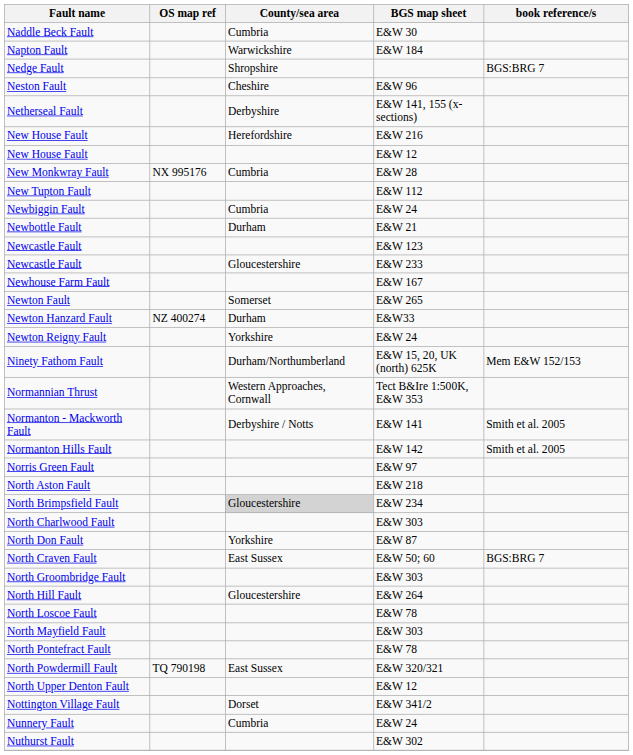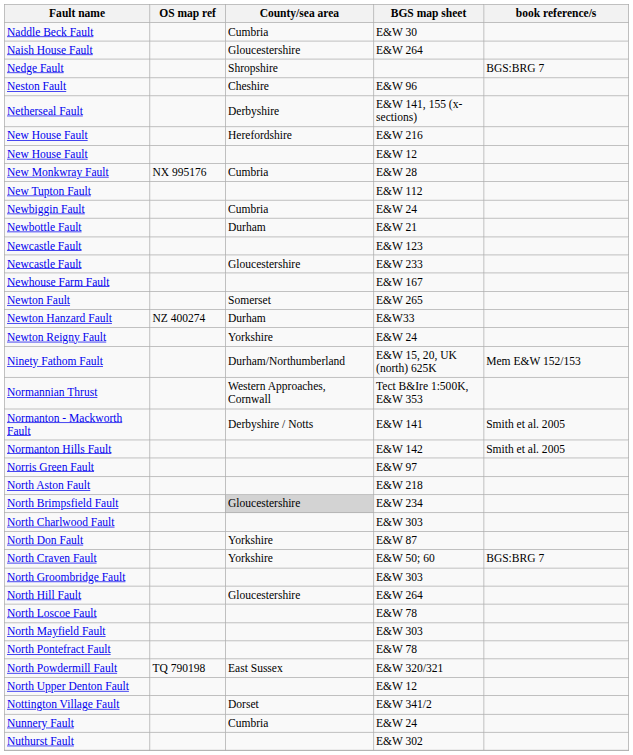 <table class="wikitable">
 <tr>
 <th width="200pt">Fault name</th>
 <th width="100pt">OS map ref</th>
 <th width="200pt">County/sea area</th>
 <th width="150pt">BGS map sheet</th>
 <th width="200pt">book reference/s</th>
 </tr>
 <tr>
 <td><a href='#'>Naddle Beck Fault</a></td>
 <td></td>
 <td>Cumbria</td>
 <td>E&W 30</td>
 <td></td>
 </tr>
 <tr>
-<td><a href='#'>Napton Fault</a></td>
+<td><a href='#'>Naish House Fault</a></td>
 <td></td>
-<td>Warwickshire</td>
-<td>E&W 184</td>
+<td>Gloucestershire</td>
+<td>E&W 264</td>
 <td></td>
 </tr>
 <tr>
 <td><a href='#'>Nedge Fault</a></td>
 <td></td>
 <td>Shropshire</td>
 <td></td>
 <td>BGS:BRG 7</td>
 </tr>
 <tr>
 <td><a href='#'>Neston Fault</a></td>
 <td></td>
 <td>Cheshire</td>
 <td>E&W 96</td>
 <td></td>
 </tr>
 <tr>
 <td><a href='#'>Netherseal Fault</a></td>
 <td></td>
 <td>Derbyshire</td>
 <td>E&W 141, 155 (x-sections)</td>
 <td></td>
 </tr>
 <tr>
 <td><a href='#'>New House Fault</a></td>
 <td></td>
 <td>Herefordshire</td>
 <td>E&W 216</td>
 <td></td>
 </tr>
 <tr>
 <td><a href='#'>New House Fault</a></td>
 <td></td>
 <td></td>
 <td>E&W 12</td>
 <td></td>
 </tr>
 <tr>
 <td><a href='#'>New Monkwray Fault</a></td>
 <td>NX 995176</td>
 <td>Cumbria</td>
 <td>E&W 28</td>
 <td></td>
 </tr>
 <tr>
 <td><a href='#'>New Tupton Fault</a></td>
 <td></td>
 <td></td>
 <td>E&W 112</td>
 <td></td>
 </tr>
 <tr>
 <td><a href='#'>Newbiggin Fault</a></td>
 <td></td>
 <td>Cumbria</td>
 <td>E&W 24</td>
 <td></td>
 </tr>
 <tr>
 <td><a href='#'>Newbottle Fault</a></td>
 <td></td>
 <td>Durham</td>
 <td>E&W 21</td>
 <td></td>
 </tr>
 <tr>
 <td><a href='#'>Newcastle Fault</a></td>
 <td></td>
 <td></td>
 <td>E&W 123</td>
 <td></td>
 </tr>
 <tr>
 <td><a href='#'>Newcastle Fault</a></td>
 <td></td>
 <td>Gloucestershire</td>
 <td>E&W 233</td>
 <td></td>
 </tr>
 <tr>
 <td><a href='#'>Newhouse Farm Fault</a></td>
 <td></td>
 <td></td>
 <td>E&W 167</td>
 <td></td>
 </tr>
 <tr>
 <td><a href='#'>Newton Fault</a></td>
 <td></td>
 <td>Somerset</td>
 <td>E&W 265</td>
 <td></td>
 </tr>
 <tr>
 <td><a href='#'>Newton Hanzard Fault</a></td>
 <td>NZ 400274</td>
 <td>Durham</td>
 <td>E&W33</td>
 <td></td>
 </tr>
 <tr>
 <td><a href='#'>Newton Reigny Fault</a></td>
 <td></td>
 <td>Yorkshire</td>
 <td>E&W 24</td>
 <td></td>
 </tr>
 <tr>
 <td><a href='#'>Ninety Fathom Fault</a></td>
 <td></td>
 <td>Durham/Northumberland</td>
 <td>E&W 15, 20, UK (north) 625K</td>
 <td>Mem E&W 152/153</td>
 </tr>
 <tr>
 <td><a href='#'>Normannian Thrust</a></td>
 <td></td>
 <td>Western Approaches, Cornwall</td>
 <td>Tect B&Ire 1:500K, E&W 353</td>
 <td></td>
 </tr>
 <tr>
 <td><a href='#'>Normanton - Mackworth Fault</a></td>
 <td></td>
 <td>Derbyshire / Notts</td>
 <td>E&W 141</td>
 <td>Smith et al. 2005</td>
 </tr>
 <tr>
 <td><a href='#'>Normanton Hills Fault</a></td>
 <td></td>
 <td></td>
 <td>E&W 142</td>
 <td>Smith et al. 2005</td>
 </tr>
 <tr>
 <td><a href='#'>Norris Green Fault</a></td>
 <td></td>
 <td></td>
 <td>E&W 97</td>
 <td></td>
 </tr>
 <tr>
 <td><a href='#'>North Aston Fault</a></td>
 <td></td>
 <td></td>
 <td>E&W 218</td>
 <td></td>
 </tr>
 <tr>
 <td><a href='#'>North Brimpsfield Fault</a></td>
 <td></td>
 <td style="background: lightgrey;">Gloucestershire</td>
 <td>E&W 234</td>
 <td></td>
 </tr>
 <tr>
 <td><a href='#'>North Charlwood Fault</a></td>
 <td></td>
 <td></td>
 <td>E&W 303</td>
 <td></td>
 </tr>
 <tr>
 <td><a href='#'>North Don Fault</a></td>
 <td></td>
 <td>Yorkshire</td>
 <td>E&W 87</td>
 <td></td>
 </tr>
 <tr>
 <td><a href='#'>North Craven Fault</a></td>
 <td></td>
-<td>East Sussex</td>
+<td>Yorkshire</td>
 <td>E&W 50; 60</td>
 <td>BGS:BRG 7</td>
 </tr>
 <tr>
 <td><a href='#'>North Groombridge Fault</a></td>
 <td></td>
 <td></td>
 <td>E&W 303</td>
 <td></td>
 </tr>
 <tr>
 <td><a href='#'>North Hill Fault</a></td>
 <td></td>
 <td>Gloucestershire</td>
 <td>E&W 264</td>
 <td></td>
 </tr>
 <tr>
 <td><a href='#'>North Loscoe Fault</a></td>
 <td></td>
 <td></td>
 <td>E&W 78</td>
 <td></td>
 </tr>
 <tr>
 <td><a href='#'>North Mayfield Fault</a></td>
 <td></td>
 <td></td>
 <td>E&W 303</td>
 <td></td>
 </tr>
 <tr>
 <td><a href='#'>North Pontefract Fault</a></td>
 <td></td>
 <td></td>
 <td>E&W 78</td>
 <td></td>
 </tr>
 <tr>
 <td><a href='#'>North Powdermill Fault</a></td>
 <td>TQ 790198</td>
 <td>East Sussex</td>
 <td>E&W 320/321</td>
 <td></td>
 </tr>
 <tr>
 <td><a href='#'>North Upper Denton Fault</a></td>
 <td></td>
 <td></td>
 <td>E&W 12</td>
 <td></td>
 </tr>
 <tr>
 <td><a href='#'>Nottington Village Fault</a></td>
 <td></td>
 <td>Dorset</td>
 <td>E&W 341/2</td>
 <td></td>
 </tr>
 <tr>
 <td><a href='#'>Nunnery Fault</a></td>
 <td></td>
 <td>Cumbria</td>
 <td>E&W 24</td>
 <td></td>
 </tr>
 <tr>
 <td><a href='#'>Nuthurst Fault</a></td>
 <td></td>
 <td></td>
 <td>E&W 302</td>
 <td></td>
 </tr>
 <tr>
 </tr>
 </table>
